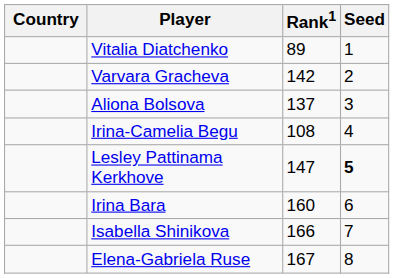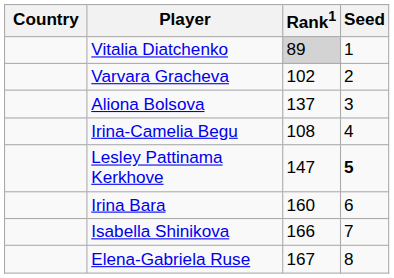 <table class="sortable wikitable">
 <tr>
 <th width="70">Country</th>
 <th width="175">Player</th>
 <th>Rank<sup>1</sup></th>
 <th>Seed</th>
 </tr>
 <tr>
 <td></td>
 <td><a href='#'>Vitalia Diatchenko</a></td>
-<td>89</td>
+<td style="background: lightgrey;">89</td>
 <td>1</td>
 </tr>
 <tr>
 <td></td>
 <td><a href='#'>Varvara Gracheva</a></td>
-<td>142</td>
+<td>102</td>
 <td>2</td>
 </tr>
 <tr>
 <td></td>
 <td><a href='#'>Aliona Bolsova</a></td>
 <td>137</td>
 <td>3</td>
 </tr>
 <tr>
 <td></td>
 <td><a href='#'>Irina-Camelia Begu</a></td>
 <td>108</td>
 <td>4</td>
 </tr>
 <tr>
 <td></td>
 <td><a href='#'>Lesley Pattinama Kerkhove</a></td>
 <td>147</td>
 <td><strong>5</strong></td>
 </tr>
 <tr>
 <td></td>
 <td><a href='#'>Irina Bara</a></td>
 <td>160</td>
 <td>6</td>
 </tr>
 <tr>
 <td></td>
 <td><a href='#'>Isabella Shinikova</a></td>
 <td>166</td>
 <td>7</td>
 </tr>
 <tr>
 <td></td>
 <td><a href='#'>Elena-Gabriela Ruse</a></td>
 <td>167</td>
 <td>8</td>
 </tr>
 </table>
